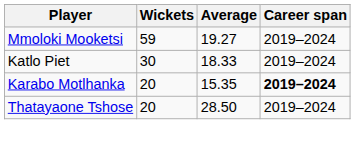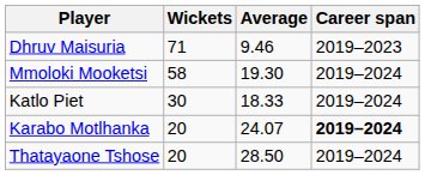 <table class="wikitable">
 <tr>
 <th>Player</th>
 <th>Wickets</th>
 <th>Average</th>
 <th>Career span</th>
 </tr>
 <tr>
+<td><a href='#'>Dhruv Maisuria</a></td>
+<td>71</td>
+<td>9.46</td>
+<td>2019–2023</td>
+</tr>
+<tr>
 <td><a href='#'>Mmoloki Mooketsi</a></td>
-<td>59</td>
-<td>19.27</td>
+<td>58</td>
+<td>19.30</td>
 <td>2019–2024</td>
 </tr>
 <tr>
 <td>Katlo Piet</td>
 <td>30</td>
 <td>18.33</td>
 <td>2019–2024</td>
 </tr>
 <tr>
 <td><a href='#'>Karabo Motlhanka</a></td>
 <td>20</td>
-<td>15.35</td>
+<td>24.07</td>
 <td><strong>2019–2024</strong></td>
 </tr>
 <tr>
 <td><a href='#'>Thatayaone Tshose</a></td>
 <td>20</td>
 <td>28.50</td>
 <td>2019–2024</td>
 </tr>
 </table>
